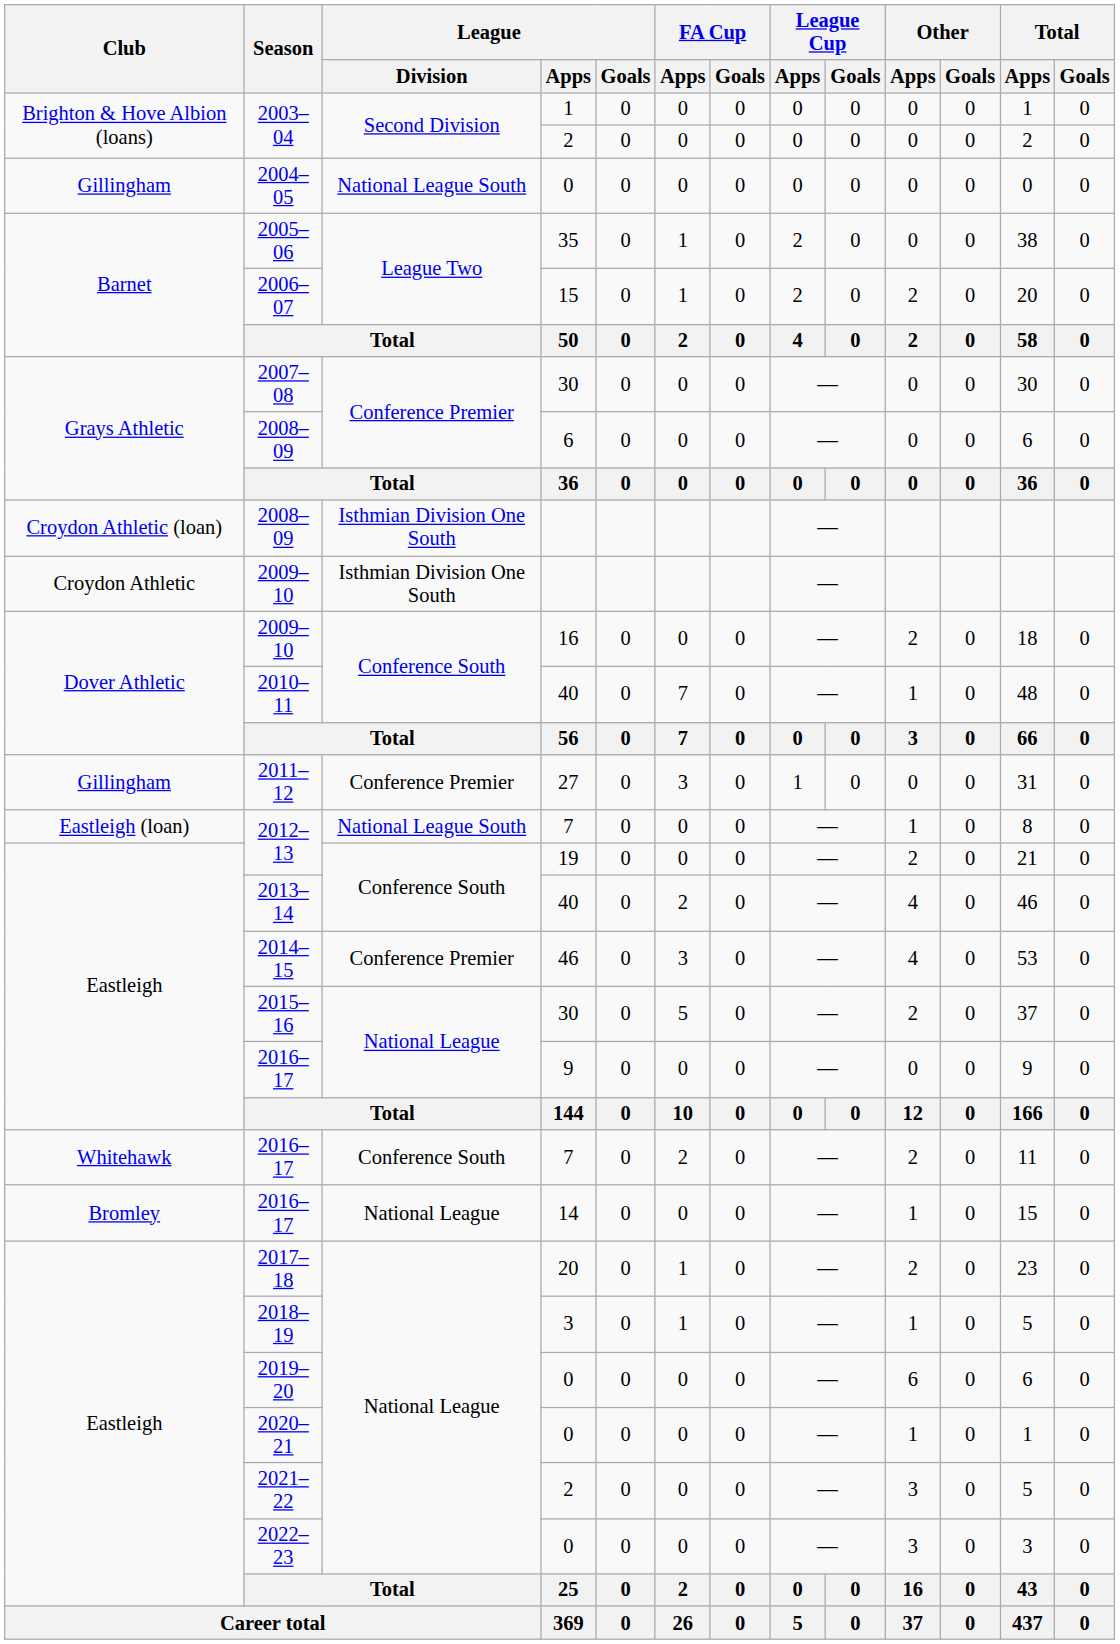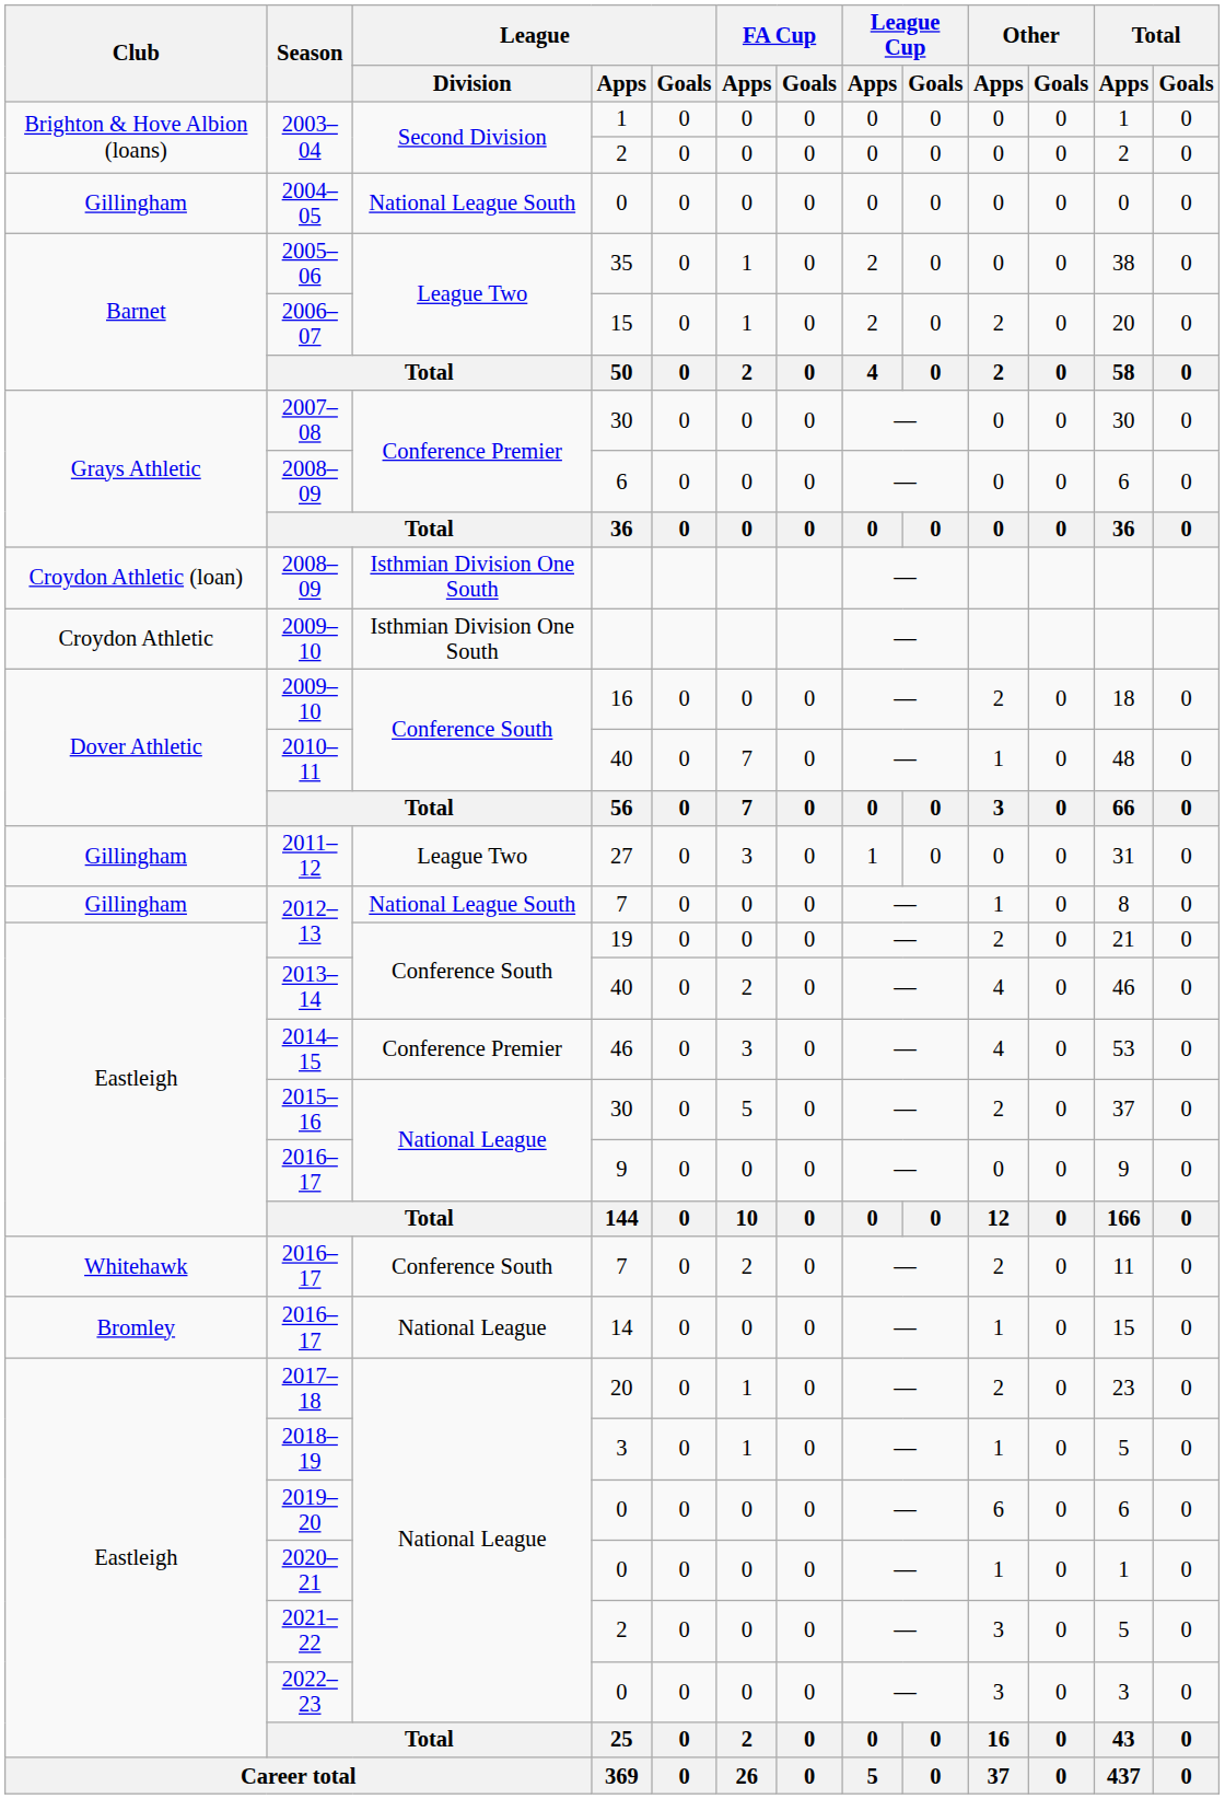 <table class="wikitable" style="text-align:center">
 <tr>
 <th rowspan="2">Club</th>
 <th rowspan="2">Season</th>
 <th colspan="3">League</th>
 <th colspan="2"><a href='#'>FA Cup</a></th>
 <th colspan="2"><a href='#'>League Cup</a></th>
 <th colspan="2">Other</th>
 <th colspan="2">Total</th>
 </tr>
 <tr>
 <th>Division</th>
 <th>Apps</th>
 <th>Goals</th>
 <th>Apps</th>
 <th>Goals</th>
 <th>Apps</th>
 <th>Goals</th>
 <th>Apps</th>
 <th>Goals</th>
 <th>Apps</th>
 <th>Goals</th>
 </tr>
 <tr>
 <td rowspan="2"><a href='#'>Brighton & Hove Albion</a> (loans)</td>
 <td rowspan="2"><a href='#'>2003–04</a></td>
 <td rowspan="2"><a href='#'>Second Division</a></td>
 <td>1</td>
 <td>0</td>
 <td>0</td>
 <td>0</td>
 <td>0</td>
 <td>0</td>
 <td>0</td>
 <td>0</td>
 <td>1</td>
 <td>0</td>
 </tr>
 <tr>
 <td>2</td>
 <td>0</td>
 <td>0</td>
 <td>0</td>
 <td>0</td>
 <td>0</td>
 <td>0</td>
 <td>0</td>
 <td>2</td>
 <td>0</td>
 </tr>
 <tr>
 <td><a href='#'>Gillingham</a></td>
 <td><a href='#'>2004–05</a></td>
 <td><a href='#'>National League South</a></td>
 <td>0</td>
 <td>0</td>
 <td>0</td>
 <td>0</td>
 <td>0</td>
 <td>0</td>
 <td>0</td>
 <td>0</td>
 <td>0</td>
 <td>0</td>
 </tr>
 <tr>
 <td rowspan="3"><a href='#'>Barnet</a></td>
 <td><a href='#'>2005–06</a></td>
 <td rowspan="2"><a href='#'>League Two</a></td>
 <td>35</td>
 <td>0</td>
 <td>1</td>
 <td>0</td>
 <td>2</td>
 <td>0</td>
 <td>0</td>
 <td>0</td>
 <td>38</td>
 <td>0</td>
 </tr>
 <tr>
 <td><a href='#'>2006–07</a></td>
 <td>15</td>
 <td>0</td>
 <td>1</td>
 <td>0</td>
 <td>2</td>
 <td>0</td>
 <td>2</td>
 <td>0</td>
 <td>20</td>
 <td>0</td>
 </tr>
 <tr>
 <th colspan="2">Total</th>
 <th>50</th>
 <th>0</th>
 <th>2</th>
 <th>0</th>
 <th>4</th>
 <th>0</th>
 <th>2</th>
 <th>0</th>
 <th>58</th>
 <th>0</th>
 </tr>
 <tr>
 <td rowspan="3"><a href='#'>Grays Athletic</a></td>
 <td><a href='#'>2007–08</a></td>
 <td rowspan="2"><a href='#'>Conference Premier</a></td>
 <td>30</td>
 <td>0</td>
 <td>0</td>
 <td>0</td>
 <td colspan="2">—</td>
 <td>0</td>
 <td>0</td>
 <td>30</td>
 <td>0</td>
 </tr>
 <tr>
 <td><a href='#'>2008–09</a></td>
 <td>6</td>
 <td>0</td>
 <td>0</td>
 <td>0</td>
 <td colspan="2">—</td>
 <td>0</td>
 <td>0</td>
 <td>6</td>
 <td>0</td>
 </tr>
 <tr>
 <th colspan="2">Total</th>
 <th>36</th>
 <th>0</th>
 <th>0</th>
 <th>0</th>
 <th>0</th>
 <th>0</th>
 <th>0</th>
 <th>0</th>
 <th>36</th>
 <th>0</th>
 </tr>
 <tr>
 <td><a href='#'>Croydon Athletic</a> (loan)</td>
 <td><a href='#'>2008–09</a></td>
 <td><a href='#'>Isthmian Division One South</a></td>
 <td></td>
 <td></td>
 <td></td>
 <td></td>
 <td colspan="2">—</td>
 <td></td>
 <td></td>
 <td></td>
 <td></td>
 </tr>
 <tr>
 <td>Croydon Athletic</td>
 <td><a href='#'>2009–10</a></td>
 <td>Isthmian Division One South</td>
 <td></td>
 <td></td>
 <td></td>
 <td></td>
 <td colspan="2">—</td>
 <td></td>
 <td></td>
 <td></td>
 <td></td>
 </tr>
 <tr>
 <td rowspan="3"><a href='#'>Dover Athletic</a></td>
 <td><a href='#'>2009–10</a></td>
 <td rowspan="2"><a href='#'>Conference South</a></td>
 <td>16</td>
 <td>0</td>
 <td>0</td>
 <td>0</td>
 <td colspan="2">—</td>
 <td>2</td>
 <td>0</td>
 <td>18</td>
 <td>0</td>
 </tr>
 <tr>
 <td><a href='#'>2010–11</a></td>
 <td>40</td>
 <td>0</td>
 <td>7</td>
 <td>0</td>
 <td colspan="2">—</td>
 <td>1</td>
 <td>0</td>
 <td>48</td>
 <td>0</td>
 </tr>
 <tr>
 <th colspan="2">Total</th>
 <th>56</th>
 <th>0</th>
 <th>7</th>
 <th>0</th>
 <th>0</th>
 <th>0</th>
 <th>3</th>
 <th>0</th>
 <th>66</th>
 <th>0</th>
 </tr>
 <tr>
 <td><a href='#'>Gillingham</a></td>
 <td><a href='#'>2011–12</a></td>
-<td>Conference Premier</td>
+<td>League Two</td>
 <td>27</td>
 <td>0</td>
 <td>3</td>
 <td>0</td>
 <td>1</td>
 <td>0</td>
 <td>0</td>
 <td>0</td>
 <td>31</td>
 <td>0</td>
 </tr>
 <tr>
-<td><a href='#'>Eastleigh</a> (loan)</td>
+<td><a href='#'>Gillingham</a></td>
 <td rowspan="2"><a href='#'>2012–13</a></td>
 <td><a href='#'>National League South</a></td>
 <td>7</td>
 <td>0</td>
 <td>0</td>
 <td>0</td>
 <td colspan="2">—</td>
 <td>1</td>
 <td>0</td>
 <td>8</td>
 <td>0</td>
 </tr>
 <tr>
 <td rowspan="6">Eastleigh</td>
 <td rowspan="2">Conference South</td>
 <td>19</td>
 <td>0</td>
 <td>0</td>
 <td>0</td>
 <td colspan="2">—</td>
 <td>2</td>
 <td>0</td>
 <td>21</td>
 <td>0</td>
 </tr>
 <tr>
 <td><a href='#'>2013–14</a></td>
 <td>40</td>
 <td>0</td>
 <td>2</td>
 <td>0</td>
 <td colspan="2">—</td>
 <td>4</td>
 <td>0</td>
 <td>46</td>
 <td>0</td>
 </tr>
 <tr>
 <td><a href='#'>2014–15</a></td>
 <td>Conference Premier</td>
 <td>46</td>
 <td>0</td>
 <td>3</td>
 <td>0</td>
 <td colspan="2">—</td>
 <td>4</td>
 <td>0</td>
 <td>53</td>
 <td>0</td>
 </tr>
 <tr>
 <td><a href='#'>2015–16</a></td>
 <td rowspan="2"><a href='#'>National League</a></td>
 <td>30</td>
 <td>0</td>
 <td>5</td>
 <td>0</td>
 <td colspan="2">—</td>
 <td>2</td>
 <td>0</td>
 <td>37</td>
 <td>0</td>
 </tr>
 <tr>
 <td><a href='#'>2016–17</a></td>
 <td>9</td>
 <td>0</td>
 <td>0</td>
 <td>0</td>
 <td colspan="2">—</td>
 <td>0</td>
 <td>0</td>
 <td>9</td>
 <td>0</td>
 </tr>
 <tr>
 <th colspan="2">Total</th>
 <th>144</th>
 <th>0</th>
 <th>10</th>
 <th>0</th>
 <th>0</th>
 <th>0</th>
 <th>12</th>
 <th>0</th>
 <th>166</th>
 <th>0</th>
 </tr>
 <tr>
 <td><a href='#'>Whitehawk</a></td>
 <td><a href='#'>2016–17</a></td>
 <td>Conference South</td>
 <td>7</td>
 <td>0</td>
 <td>2</td>
 <td>0</td>
 <td colspan="2">—</td>
 <td>2</td>
 <td>0</td>
 <td>11</td>
 <td>0</td>
 </tr>
 <tr>
 <td><a href='#'>Bromley</a></td>
 <td><a href='#'>2016–17</a></td>
 <td>National League</td>
 <td>14</td>
 <td>0</td>
 <td>0</td>
 <td>0</td>
 <td colspan="2">—</td>
 <td>1</td>
 <td>0</td>
 <td>15</td>
 <td>0</td>
 </tr>
 <tr>
 <td rowspan="7">Eastleigh</td>
 <td><a href='#'>2017–18</a></td>
 <td rowspan="6">National League</td>
 <td>20</td>
 <td>0</td>
 <td>1</td>
 <td>0</td>
 <td colspan="2">—</td>
 <td>2</td>
 <td>0</td>
 <td>23</td>
 <td>0</td>
 </tr>
 <tr>
 <td><a href='#'>2018–19</a></td>
 <td>3</td>
 <td>0</td>
 <td>1</td>
 <td>0</td>
 <td colspan="2">—</td>
 <td>1</td>
 <td>0</td>
 <td>5</td>
 <td>0</td>
 </tr>
 <tr>
 <td><a href='#'>2019–20</a></td>
 <td>0</td>
 <td>0</td>
 <td>0</td>
 <td>0</td>
 <td colspan="2">—</td>
 <td>6</td>
 <td>0</td>
 <td>6</td>
 <td>0</td>
 </tr>
 <tr>
 <td><a href='#'>2020–21</a></td>
 <td>0</td>
 <td>0</td>
 <td>0</td>
 <td>0</td>
 <td colspan="2">—</td>
 <td>1</td>
 <td>0</td>
 <td>1</td>
 <td>0</td>
 </tr>
 <tr>
 <td><a href='#'>2021–22</a></td>
 <td>2</td>
 <td>0</td>
 <td>0</td>
 <td>0</td>
 <td colspan="2">—</td>
 <td>3</td>
 <td>0</td>
 <td>5</td>
 <td>0</td>
 </tr>
 <tr>
 <td><a href='#'>2022–23</a></td>
 <td>0</td>
 <td>0</td>
 <td>0</td>
 <td>0</td>
 <td colspan="2">—</td>
 <td>3</td>
 <td>0</td>
 <td>3</td>
 <td>0</td>
 </tr>
 <tr>
 <th colspan="2">Total</th>
 <th>25</th>
 <th>0</th>
 <th>2</th>
 <th>0</th>
 <th>0</th>
 <th>0</th>
 <th>16</th>
 <th>0</th>
 <th>43</th>
 <th>0</th>
 </tr>
 <tr>
 <th colspan="3">Career total</th>
 <th>369</th>
 <th>0</th>
 <th>26</th>
 <th>0</th>
 <th>5</th>
 <th>0</th>
 <th>37</th>
 <th>0</th>
 <th>437</th>
 <th>0</th>
 </tr>
 </table>
